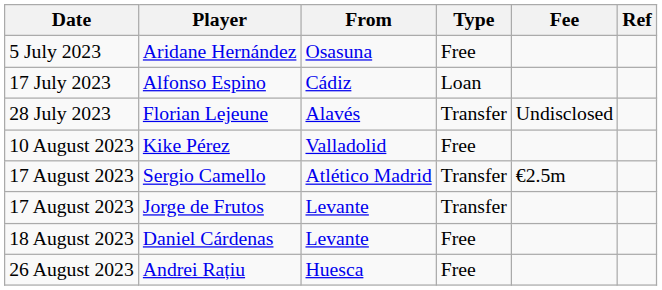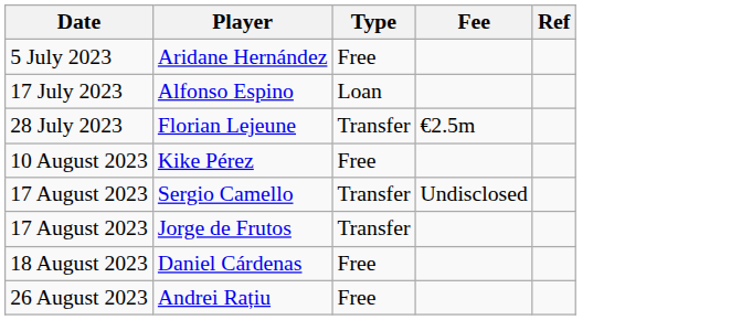 <table class="wikitable">
 <tr>
 <th>Date</th>
 <th>Player</th>
-<th>From</th>
 <th>Type</th>
 <th>Fee</th>
 <th>Ref</th>
 </tr>
 <tr>
 <td>5 July 2023</td>
 <td> <a href='#'>Aridane Hernández</a></td>
-<td><a href='#'>Osasuna</a></td>
 <td>Free</td>
 <td></td>
 <td></td>
 </tr>
 <tr>
 <td>17 July 2023</td>
 <td> <a href='#'>Alfonso Espino</a></td>
-<td><a href='#'>Cádiz</a></td>
 <td>Loan</td>
 <td></td>
 <td></td>
 </tr>
 <tr>
 <td>28 July 2023</td>
 <td> <a href='#'>Florian Lejeune</a></td>
-<td><a href='#'>Alavés</a></td>
 <td>Transfer</td>
-<td>Undisclosed</td>
+<td>€2.5m</td>
 <td></td>
 </tr>
 <tr>
 <td>10 August 2023</td>
 <td> <a href='#'>Kike Pérez</a></td>
-<td><a href='#'>Valladolid</a></td>
 <td>Free</td>
 <td></td>
 <td></td>
 </tr>
 <tr>
 <td>17 August 2023</td>
 <td> <a href='#'>Sergio Camello</a></td>
-<td><a href='#'>Atlético Madrid</a></td>
 <td>Transfer</td>
-<td>€2.5m</td>
+<td>Undisclosed</td>
 <td></td>
 </tr>
 <tr>
 <td>17 August 2023</td>
 <td> <a href='#'>Jorge de Frutos</a></td>
-<td><a href='#'>Levante</a></td>
 <td>Transfer</td>
 <td></td>
 <td></td>
 </tr>
 <tr>
 <td>18 August 2023</td>
 <td> <a href='#'>Daniel Cárdenas</a></td>
-<td><a href='#'>Levante</a></td>
 <td>Free</td>
 <td></td>
 <td></td>
 </tr>
 <tr>
 <td>26 August 2023</td>
 <td> <a href='#'>Andrei Rațiu</a></td>
-<td><a href='#'>Huesca</a></td>
 <td>Free</td>
 <td></td>
 <td></td>
 </tr>
 </table>
